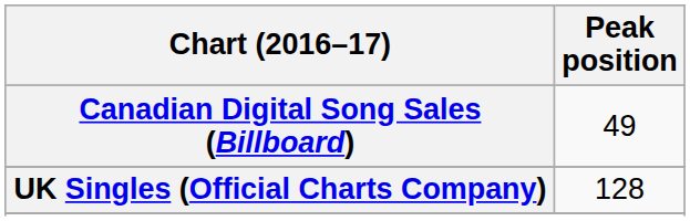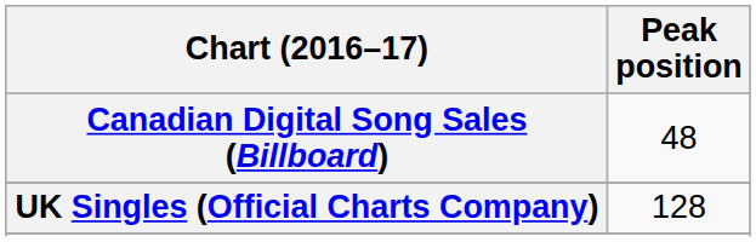 <table class="wikitable sortable plainrowheaders" style="text-align:center;">
 <tr>
 <th scope="col" style="width:18em;">Chart (2016–17)</th>
 <th scope="col">Peak<br>position</th>
 </tr>
 <tr>
 <th scope="row"><a href='#'>Canadian Digital Song Sales</a> (<em><a href='#'>Billboard</a></em>)</th>
-<td>49</td>
+<td>48</td>
 </tr>
 <tr>
 </tr>
 <tr>
 <th scope="row">UK <a href='#'>Singles</a> (<a href='#'>Official Charts Company</a>)</th>
 <td>128</td>
 </tr>
 <tr>
 </tr>
 <tr>
 </tr>
 <tr>
 </tr>
 <tr>
 </tr>
 <tr>
 </tr>
 <tr>
 </tr>
 </table>
